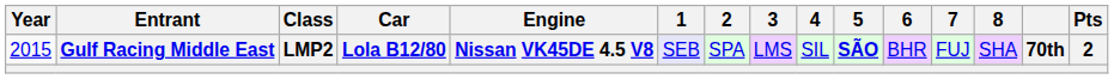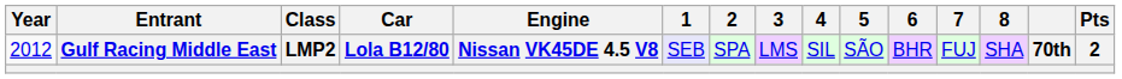 <table class="wikitable" style="text-align:center; font-size:85%">
 <tr>
 <th>Year</th>
 <th>Entrant</th>
 <th>Class</th>
 <th>Car</th>
 <th>Engine</th>
 <th>1</th>
 <th>2</th>
 <th>3</th>
 <th>4</th>
 <th>5</th>
 <th>6</th>
 <th>7</th>
 <th>8</th>
 <th></th>
 <th>Pts</th>
 </tr>
 <tr>
-<td><a href='#'>2015</a></td>
+<td><a href='#'>2012</a></td>
 <th nowrap><a href='#'>Gulf Racing Middle East</a></th>
 <th>LMP2</th>
 <th nowrap><a href='#'>Lola B12/80</a></th>
 <th nowrap><a href='#'>Nissan</a> <a href='#'>VK45DE</a> 4.5 <a href='#'>V8</a></th>
 <td style="background: lavender;"><a href='#'>SEB</a><br></td>
 <td style="background:#DFFFDF;"><a href='#'>SPA</a><br></td>
 <td style="background:#EFCFFF;"><a href='#'>LMS</a><br></td>
 <td style="background:#DFFFDF;"><a href='#'>SIL</a><br></td>
-<td style="background:#DFFFDF;"><strong><a href='#'>SÃO</a><br></strong></td>
+<td style="background:#DFFFDF;"><a href='#'>SÃO</a><br></td>
 <td style="background:#EFCFFF;"><a href='#'>BHR</a><br></td>
 <td style="background:#DFFFDF;"><a href='#'>FUJ</a><br></td>
 <td style="background:#EFCFFF;"><a href='#'>SHA</a><br></td>
 <th>70th</th>
 <th>2</th>
 </tr>
 <tr>
 <th colspan=15></th>
 </tr>
 </table>
